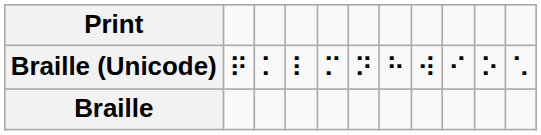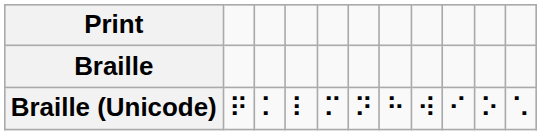 <table class="wikitable" style="text-align:center">
 <tr>
 <th>Print</th>
 <td><span></span></td>
 <td><span></span></td>
 <td><span></span></td>
 <td><span></span></td>
 <td><span></span></td>
 <td><span></span></td>
 <td><span></span></td>
 <td><span></span></td>
 <td><span></span></td>
 <td><span></span></td>
 </tr>
 <tr>
+<th>Braille</th>
+<td></td>
+<td></td>
+<td></td>
+<td></td>
+<td></td>
+<td></td>
+<td></td>
+<td></td>
+<td></td>
+<td></td>
+</tr>
+<tr>
 <th>Braille (Unicode)</th>
 <td>⠟</td>
 <td>⠅</td>
 <td>⠇</td>
 <td>⠍</td>
 <td>⠝</td>
 <td>⠓</td>
 <td>⠺</td>
 <td>⠊</td>
 <td>⠕</td>
 <td>⠡</td>
 </tr>
-<tr>
-<th>Braille</th>
-<td></td>
-<td></td>
-<td></td>
-<td></td>
-<td></td>
-<td></td>
-<td></td>
-<td></td>
-<td></td>
-<td></td>
-</tr>
 </table>
